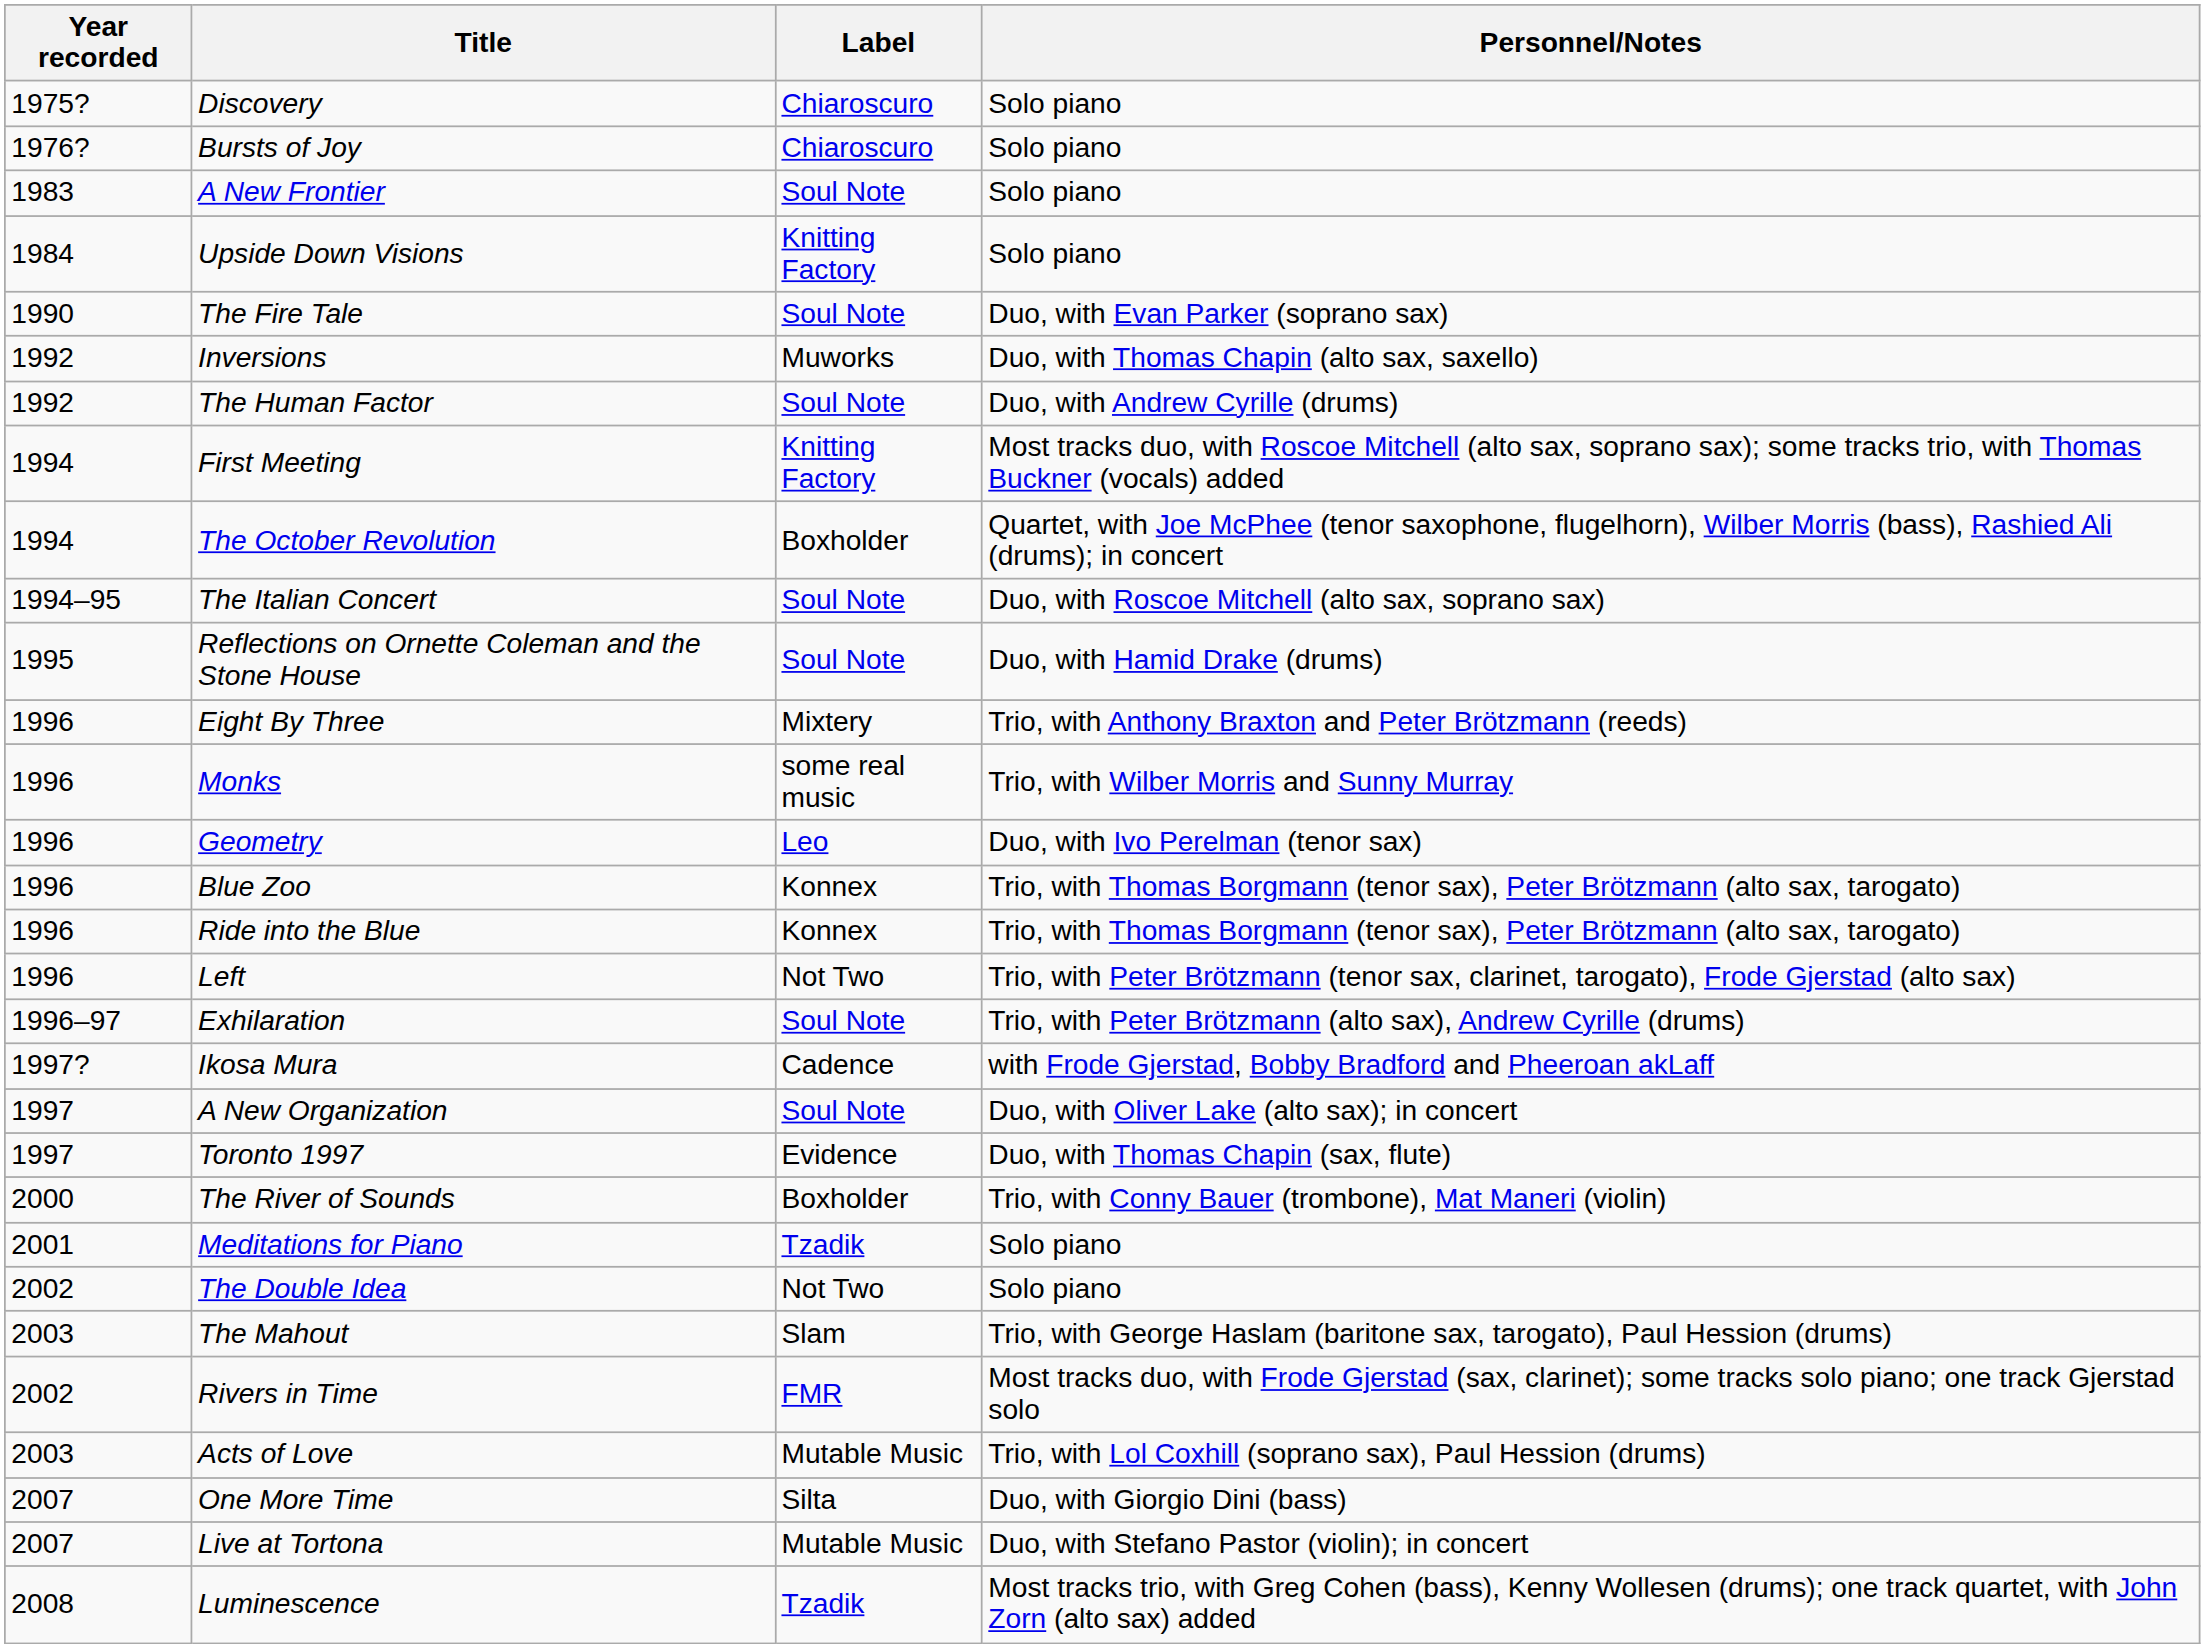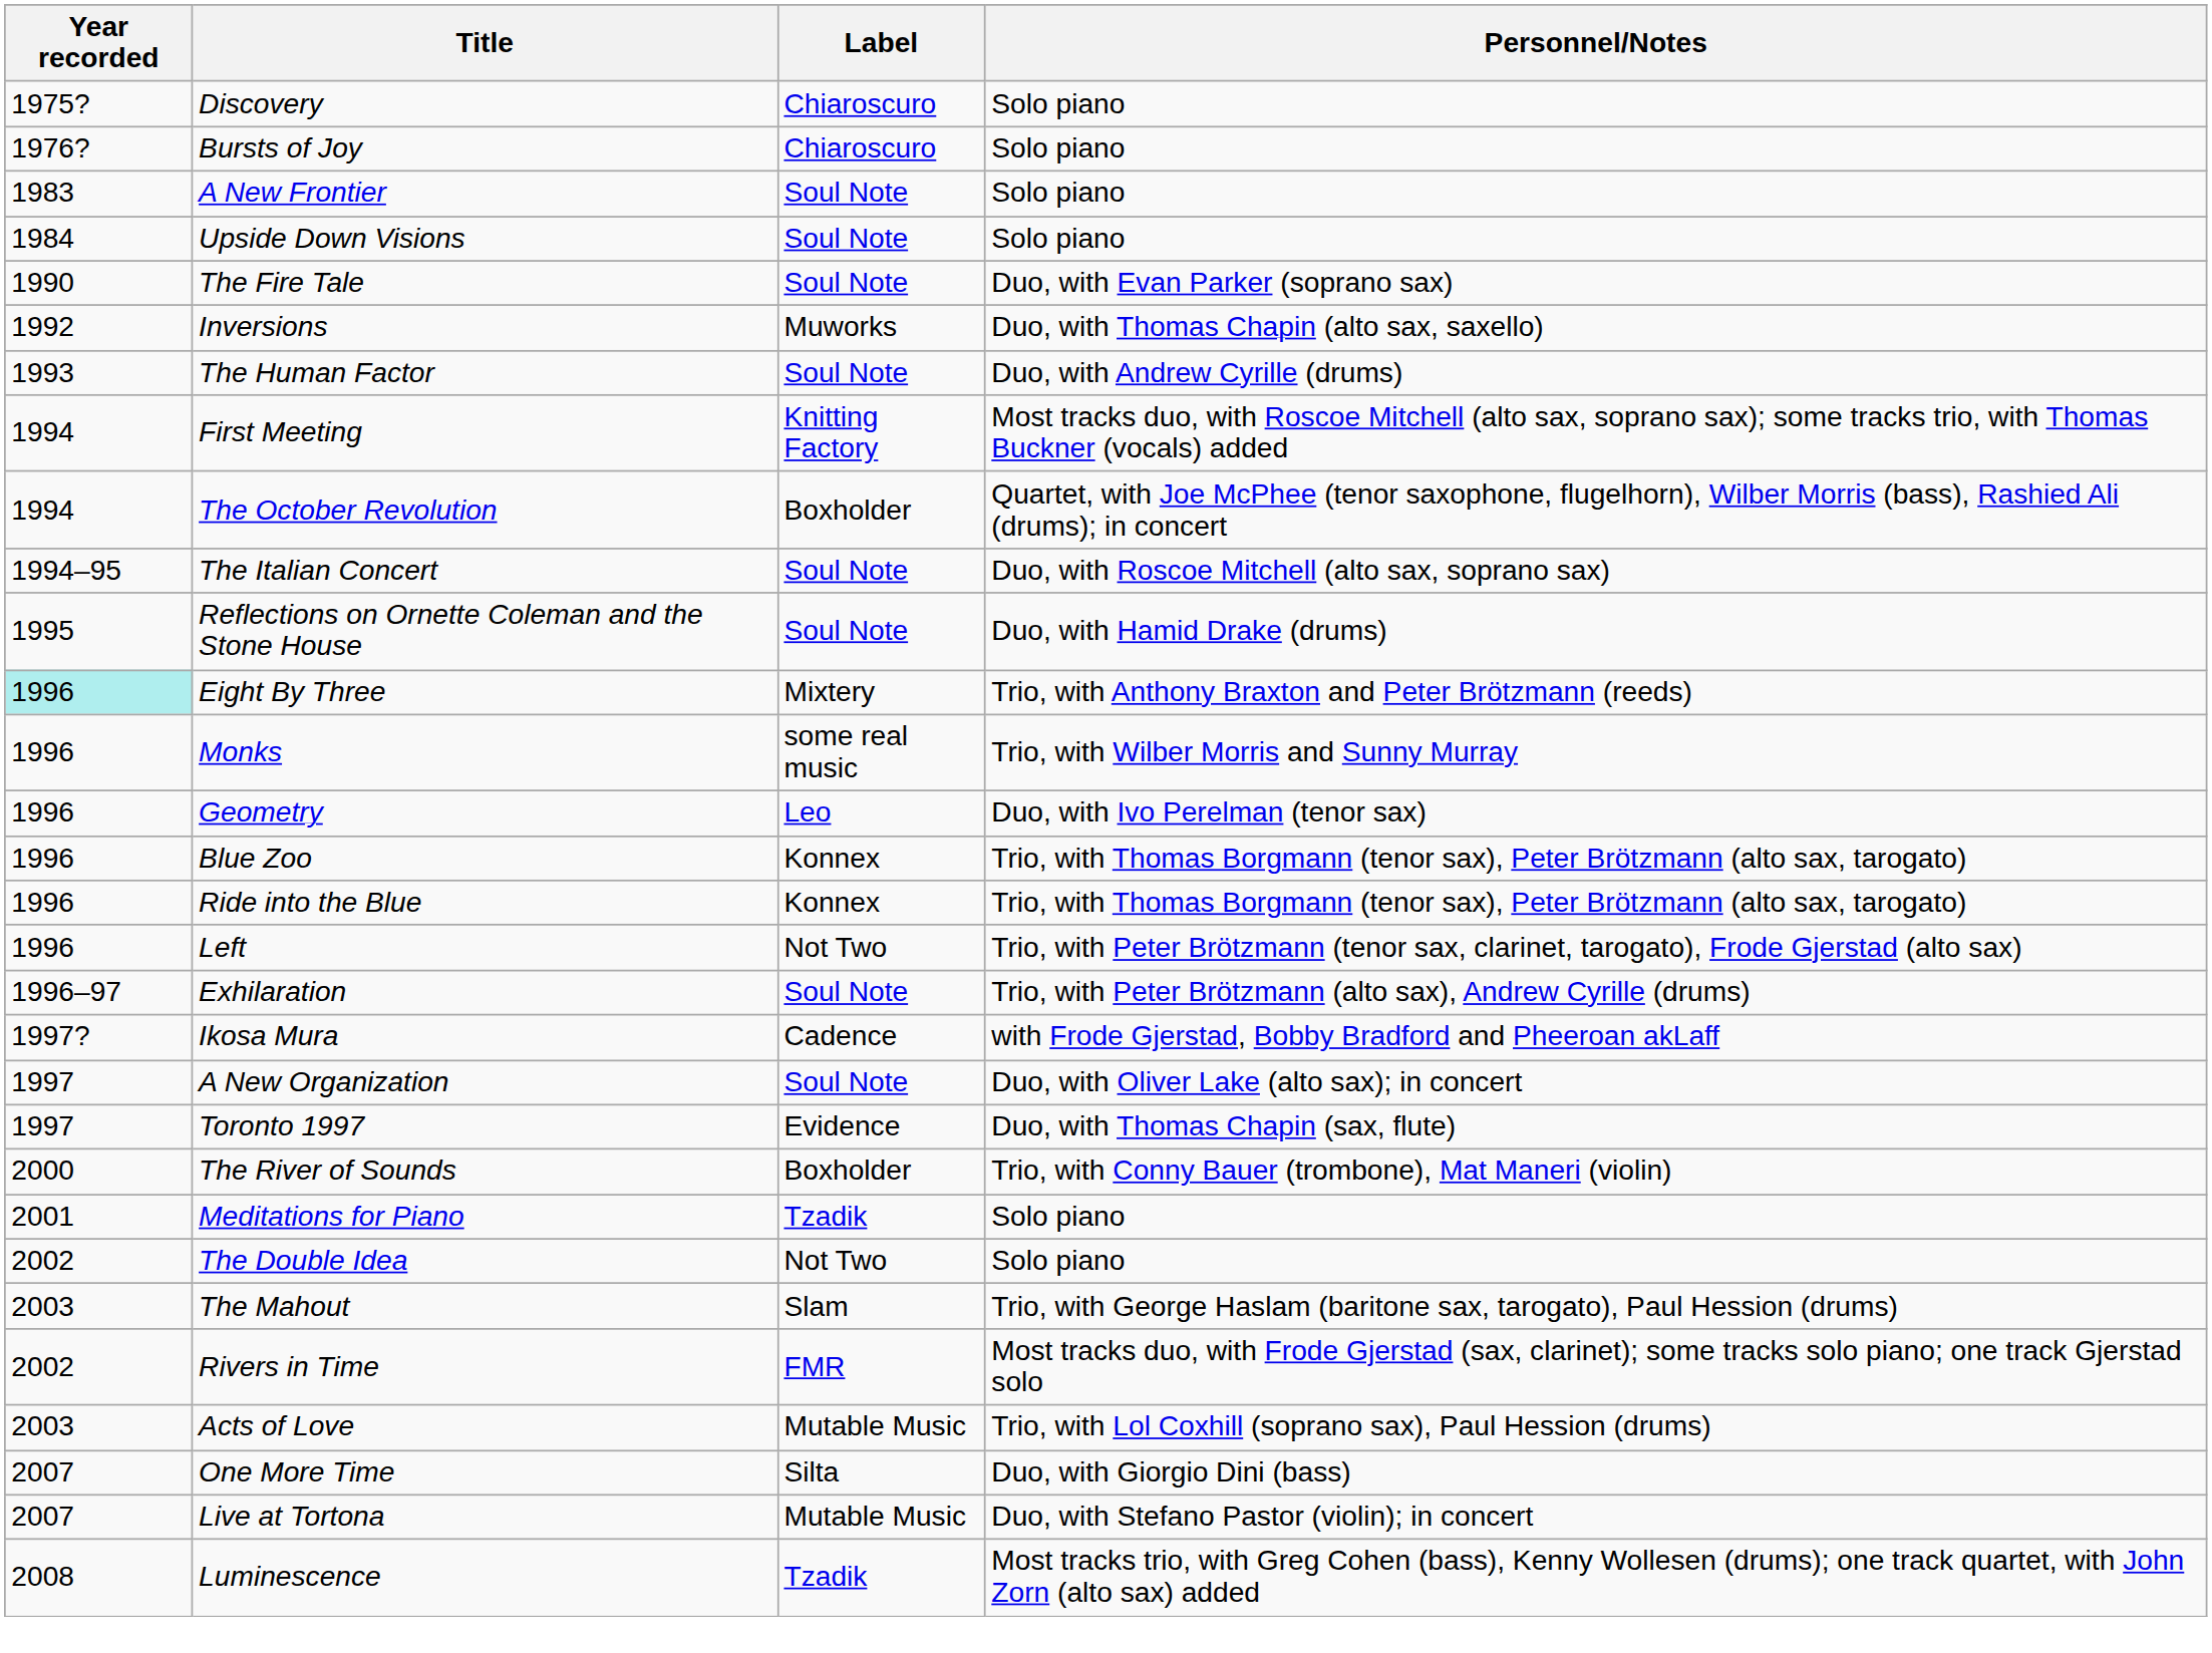 <table class="wikitable sortable">
 <tr>
 <th>Year recorded</th>
 <th>Title</th>
 <th>Label</th>
 <th>Personnel/Notes</th>
 </tr>
 <tr>
 <td>1975?</td>
 <td><em>Discovery</em></td>
 <td><a href='#'>Chiaroscuro</a></td>
 <td>Solo piano</td>
 </tr>
 <tr>
 <td>1976?</td>
 <td><em>Bursts of Joy</em></td>
 <td><a href='#'>Chiaroscuro</a></td>
 <td>Solo piano</td>
 </tr>
 <tr>
 <td>1983</td>
 <td><em><a href='#'>A New Frontier</a></em></td>
 <td><a href='#'>Soul Note</a></td>
 <td>Solo piano</td>
 </tr>
 <tr>
 <td>1984</td>
 <td><em>Upside Down Visions</em></td>
-<td><a href='#'>Knitting Factory</a></td>
+<td><a href='#'>Soul Note</a></td>
 <td>Solo piano</td>
 </tr>
 <tr>
 <td>1990</td>
 <td><em>The Fire Tale</em></td>
 <td><a href='#'>Soul Note</a></td>
 <td>Duo, with <a href='#'>Evan Parker</a> (soprano sax)</td>
 </tr>
 <tr>
 <td>1992</td>
 <td><em>Inversions</em></td>
 <td>Muworks</td>
 <td>Duo, with <a href='#'>Thomas Chapin</a> (alto sax, saxello)</td>
 </tr>
 <tr>
-<td>1992</td>
+<td>1993</td>
 <td><em>The Human Factor</em></td>
 <td><a href='#'>Soul Note</a></td>
 <td>Duo, with <a href='#'>Andrew Cyrille</a> (drums)</td>
 </tr>
 <tr>
 <td>1994</td>
 <td><em>First Meeting</em></td>
 <td><a href='#'>Knitting Factory</a></td>
 <td>Most tracks duo, with <a href='#'>Roscoe Mitchell</a> (alto sax, soprano sax); some tracks trio, with <a href='#'>Thomas Buckner</a> (vocals) added</td>
 </tr>
 <tr>
 <td>1994</td>
 <td><em><a href='#'>The October Revolution</a></em></td>
 <td>Boxholder</td>
 <td>Quartet, with <a href='#'>Joe McPhee</a> (tenor saxophone, flugelhorn), <a href='#'>Wilber Morris</a> (bass), <a href='#'>Rashied Ali</a> (drums); in concert</td>
 </tr>
 <tr>
 <td>1994–95</td>
 <td><em>The Italian Concert</em></td>
 <td><a href='#'>Soul Note</a></td>
 <td>Duo, with <a href='#'>Roscoe Mitchell</a> (alto sax, soprano sax)</td>
 </tr>
 <tr>
 <td>1995</td>
 <td><em>Reflections on Ornette Coleman and the Stone House</em></td>
 <td><a href='#'>Soul Note</a></td>
 <td>Duo, with <a href='#'>Hamid Drake</a> (drums)</td>
 </tr>
 <tr>
-<td>1996</td>
+<td style="background: paleturquoise;">1996</td>
 <td><em>Eight By Three</em></td>
 <td>Mixtery</td>
 <td>Trio, with <a href='#'>Anthony Braxton</a> and <a href='#'>Peter Brötzmann</a> (reeds)</td>
 </tr>
 <tr>
 <td>1996</td>
 <td><em><a href='#'>Monks</a></em></td>
 <td>some real music</td>
 <td>Trio, with <a href='#'>Wilber Morris</a> and <a href='#'>Sunny Murray</a></td>
 </tr>
 <tr>
 <td>1996</td>
 <td><em><a href='#'>Geometry</a></em></td>
 <td><a href='#'>Leo</a></td>
 <td>Duo, with <a href='#'>Ivo Perelman</a> (tenor sax)</td>
 </tr>
 <tr>
 <td>1996</td>
 <td><em>Blue Zoo</em></td>
 <td>Konnex</td>
 <td>Trio, with <a href='#'>Thomas Borgmann</a> (tenor sax), <a href='#'>Peter Brötzmann</a> (alto sax, tarogato)</td>
 </tr>
 <tr>
 <td>1996</td>
 <td><em>Ride into the Blue</em></td>
 <td>Konnex</td>
 <td>Trio, with <a href='#'>Thomas Borgmann</a> (tenor sax), <a href='#'>Peter Brötzmann</a> (alto sax, tarogato)</td>
 </tr>
 <tr>
 <td>1996</td>
 <td><em>Left</em></td>
 <td>Not Two</td>
 <td>Trio, with <a href='#'>Peter Brötzmann</a> (tenor sax, clarinet, tarogato), <a href='#'>Frode Gjerstad</a> (alto sax)</td>
 </tr>
 <tr>
 <td>1996–97</td>
 <td><em>Exhilaration</em></td>
 <td><a href='#'>Soul Note</a></td>
 <td>Trio, with <a href='#'>Peter Brötzmann</a> (alto sax), <a href='#'>Andrew Cyrille</a> (drums)</td>
 </tr>
 <tr>
 <td>1997?</td>
 <td><em>Ikosa Mura</em></td>
 <td>Cadence</td>
 <td>with <a href='#'>Frode Gjerstad</a>, <a href='#'>Bobby Bradford</a> and <a href='#'>Pheeroan akLaff</a></td>
 </tr>
 <tr>
 <td>1997</td>
 <td><em>A New Organization</em></td>
 <td><a href='#'>Soul Note</a></td>
 <td>Duo, with <a href='#'>Oliver Lake</a> (alto sax); in concert</td>
 </tr>
 <tr>
 <td>1997</td>
 <td><em>Toronto 1997</em></td>
 <td>Evidence</td>
 <td>Duo, with <a href='#'>Thomas Chapin</a> (sax, flute)</td>
 </tr>
 <tr>
 <td>2000</td>
 <td><em>The River of Sounds</em></td>
 <td>Boxholder</td>
 <td>Trio, with <a href='#'>Conny Bauer</a> (trombone), <a href='#'>Mat Maneri</a> (violin)</td>
 </tr>
 <tr>
 <td>2001</td>
 <td><em><a href='#'>Meditations for Piano</a></em></td>
 <td><a href='#'>Tzadik</a></td>
 <td>Solo piano</td>
 </tr>
 <tr>
 <td>2002</td>
 <td><em><a href='#'>The Double Idea</a></em></td>
 <td>Not Two</td>
 <td>Solo piano</td>
 </tr>
 <tr>
 <td>2003</td>
 <td><em>The Mahout</em></td>
 <td>Slam</td>
 <td>Trio, with George Haslam (baritone sax, tarogato), Paul Hession (drums)</td>
 </tr>
 <tr>
 <td>2002</td>
 <td><em>Rivers in Time</em></td>
 <td><a href='#'>FMR</a></td>
 <td>Most tracks duo, with <a href='#'>Frode Gjerstad</a> (sax, clarinet); some tracks solo piano; one track Gjerstad solo</td>
 </tr>
 <tr>
 <td>2003</td>
 <td><em>Acts of Love</em></td>
 <td>Mutable Music</td>
 <td>Trio, with <a href='#'>Lol Coxhill</a> (soprano sax), Paul Hession (drums)</td>
 </tr>
 <tr>
 <td>2007</td>
 <td><em>One More Time</em></td>
 <td>Silta</td>
 <td>Duo, with Giorgio Dini (bass)</td>
 </tr>
 <tr>
 <td>2007</td>
 <td><em>Live at Tortona</em></td>
 <td>Mutable Music</td>
 <td>Duo, with Stefano Pastor (violin); in concert</td>
 </tr>
 <tr>
 <td>2008</td>
 <td><em>Luminescence</em></td>
 <td><a href='#'>Tzadik</a></td>
 <td>Most tracks trio, with Greg Cohen (bass), Kenny Wollesen (drums); one track quartet, with <a href='#'>John Zorn</a> (alto sax) added</td>
 </tr>
 </table>
